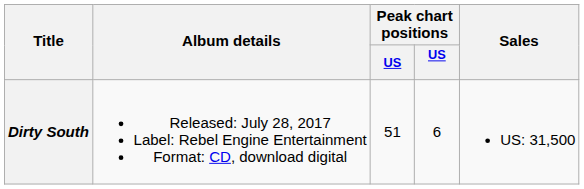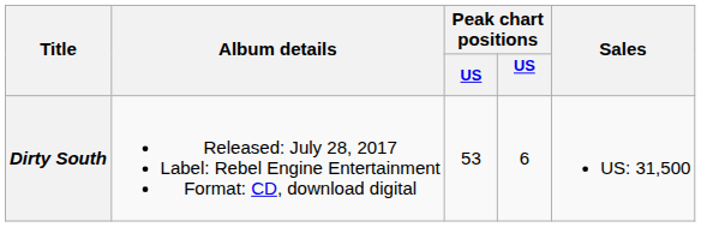 <table class="wikitable plainrowheaders" style="text-align:center;" border="1">
 <tr>
 <th scope="col" rowspan="2">Title</th>
 <th scope="col" rowspan="2">Album details</th>
 <th scope="col" colspan="2">Peak chart positions</th>
 <th scope="col" rowspan="2">Sales</th>
 </tr>
 <tr>
 <th scope="col" style="width:3em;font-size:85%;"><a href='#'>US</a><br></th>
 <th scope="col" style="width:3em;font-size:85%;"><a href='#'>US<br></a><br></th>
 </tr>
 <tr>
 <th scope="row"><em>Dirty South</em></th>
 <td><br><ul><li>Released: July 28, 2017</li><li>Label: Rebel Engine Entertainment</li><li>Format: <a href='#'>CD</a>, download digital</li></ul></td>
-<td>51</td>
+<td>53</td>
 <td>6</td>
 <td><br><ul><li>US: 31,500</li></ul></td>
 </tr>
 </table>
